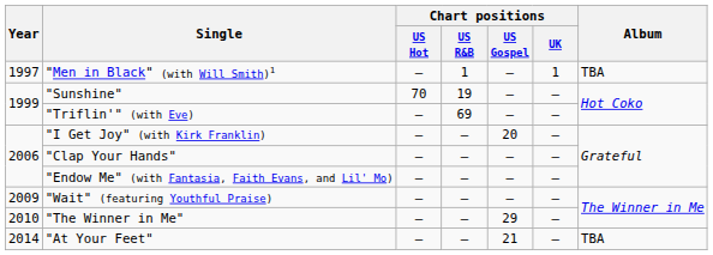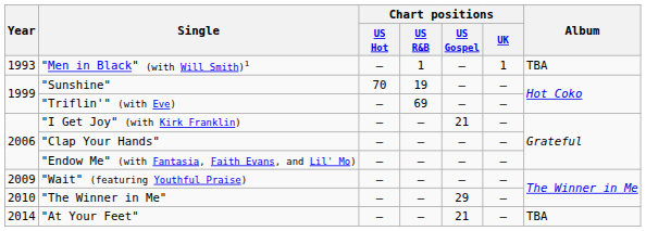 <table class="wikitable" style="text-align: center">
 <tr>
 <th rowspan=2>Year</th>
 <th rowspan=2>Single</th>
 <th colspan=4>Chart positions</th>
 <th rowspan=2>Album</th>
 </tr>
 <tr>
 <th width="40"><small><a href='#'>US<br>Hot</a></small></th>
 <th width="40"><small><a href='#'>US<br>R&B</a></small></th>
 <th width="40"><small><a href='#'>US<br>Gospel</a></small></th>
 <th width="40"><small><a href='#'>UK</a></small></th>
 </tr>
 <tr>
-<td>1997</td>
+<td>1993</td>
 <td align="left">"<a href='#'>Men in Black</a>" <small>(with <a href='#'>Will Smith</a>)<sup>1</sup></small></td>
 <td>—</td>
 <td>1</td>
 <td>—</td>
 <td>1</td>
 <td rowspan=1 align="left">TBA</td>
 </tr>
 <tr>
 <td rowspan="2">1999</td>
 <td align="left">"Sunshine"</td>
 <td>70</td>
 <td>19</td>
 <td>—</td>
 <td>—</td>
 <td rowspan="2" align="left"><em><a href='#'>Hot Coko</a></em></td>
 </tr>
 <tr>
 <td align="left">"Triflin'" <small>(with <a href='#'>Eve</a>)</small></td>
 <td>—</td>
 <td>69</td>
 <td>—</td>
 <td>—</td>
 </tr>
 <tr>
 <td rowspan=3>2006</td>
 <td align="left">"I Get Joy" <small>(with <a href='#'>Kirk Franklin</a>)</small></td>
 <td>—</td>
 <td>—</td>
-<td>20</td>
+<td>21</td>
 <td>—</td>
 <td rowspan=3 align="left"><em>Grateful</em></td>
 </tr>
 <tr>
 <td align="left">"Clap Your Hands"</td>
 <td>—</td>
 <td>—</td>
 <td>—</td>
 <td>—</td>
 </tr>
 <tr>
 <td align="left">"Endow Me" <small>(with <a href='#'>Fantasia</a>, <a href='#'>Faith Evans</a>, and <a href='#'>Lil' Mo</a>)</small></td>
 <td>—</td>
 <td>—</td>
 <td>—</td>
 <td>—</td>
 </tr>
 <tr>
 <td>2009</td>
 <td align="left">"Wait" <small>(featuring <a href='#'>Youthful Praise</a>)</small></td>
 <td>—</td>
 <td>—</td>
 <td>—</td>
 <td>—</td>
 <td rowspan=2 align="left"><em><a href='#'>The Winner in Me</a></em></td>
 </tr>
 <tr>
 <td>2010</td>
 <td align="left">"The Winner in Me"</td>
 <td>—</td>
 <td>—</td>
 <td>29</td>
 <td>—</td>
 </tr>
 <tr>
 <td>2014</td>
 <td align="left">"At Your Feet"</td>
 <td>—</td>
 <td>—</td>
 <td>21</td>
 <td>—</td>
 <td rowspan=1 align="left">TBA</td>
 </tr>
 </table>
